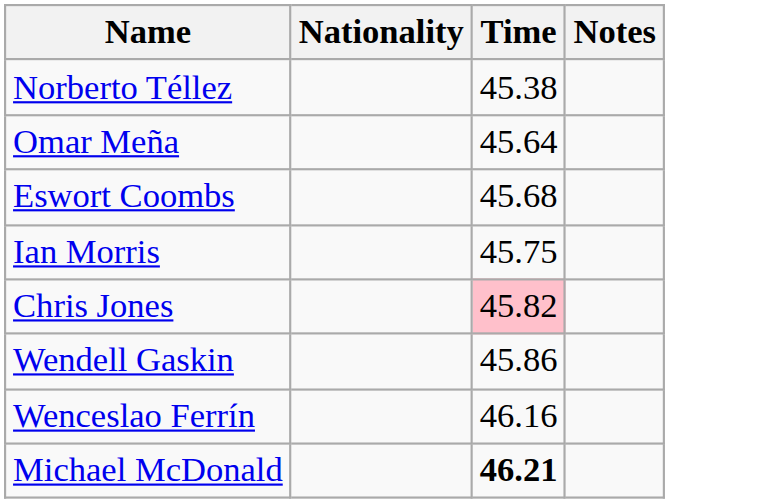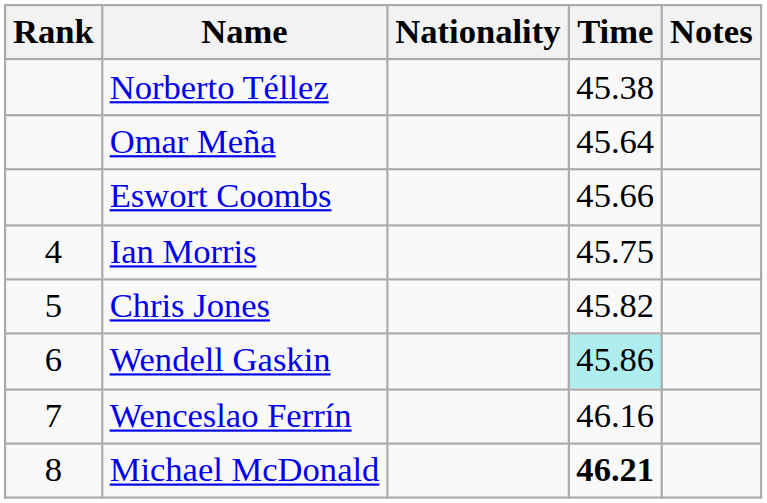 <table class="wikitable sortable" style="text-align:center">
 <tr>
+<th>Rank</th>
 <th>Name</th>
 <th>Nationality</th>
 <th>Time</th>
 <th>Notes</th>
 </tr>
 <tr>
+<td></td>
 <td align=left><a href='#'>Norberto Téllez</a></td>
 <td align=left></td>
 <td>45.38</td>
 <td></td>
 </tr>
 <tr>
+<td></td>
 <td align=left><a href='#'>Omar Meña</a></td>
 <td align=left></td>
 <td>45.64</td>
 <td></td>
 </tr>
 <tr>
+<td></td>
 <td align=left><a href='#'>Eswort Coombs</a></td>
 <td align=left></td>
-<td>45.68</td>
+<td>45.66</td>
 <td></td>
 </tr>
 <tr>
+<td>4</td>
 <td align=left><a href='#'>Ian Morris</a></td>
 <td align=left></td>
 <td>45.75</td>
 <td></td>
 </tr>
 <tr>
+<td>5</td>
 <td align=left><a href='#'>Chris Jones</a></td>
 <td align=left></td>
-<td style="background: pink;">45.82</td>
+<td>45.82</td>
 <td></td>
 </tr>
 <tr>
+<td>6</td>
 <td align=left><a href='#'>Wendell Gaskin</a></td>
 <td align=left></td>
-<td>45.86</td>
+<td style="background: paleturquoise;">45.86</td>
 <td></td>
 </tr>
 <tr>
+<td>7</td>
 <td align=left><a href='#'>Wenceslao Ferrín</a></td>
 <td align=left></td>
 <td>46.16</td>
 <td></td>
 </tr>
 <tr>
+<td>8</td>
 <td align=left><a href='#'>Michael McDonald</a></td>
 <td align=left></td>
 <td><strong>46.21</strong></td>
 <td></td>
 </tr>
 </table>
